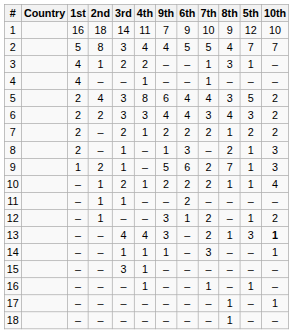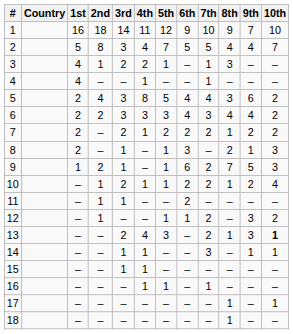 <table class="wikitable sortable" style="font-size: 95%; text-align: center;">
 <tr>
 <th>#</th>
 <th>Country</th>
 <th>1st</th>
 <th>2nd</th>
 <th>3rd</th>
 <th>4th</th>
-<th>9th</th>
+<th>5th</th>
 <th>6th</th>
 <th>7th</th>
 <th>8th</th>
-<th>5th</th>
+<th>9th</th>
 <th>10th</th>
 </tr>
 <tr>
 <td>1</td>
 <td align="left"></td>
 <td>16</td>
 <td>18</td>
 <td>14</td>
 <td>11</td>
-<td>7</td>
+<td>12</td>
 <td>9</td>
 <td>10</td>
 <td>9</td>
-<td>12</td>
+<td>7</td>
 <td>10</td>
 </tr>
 <tr>
 <td>2</td>
 <td align="left"></td>
 <td>5</td>
 <td>8</td>
 <td>3</td>
 <td>4</td>
-<td>4</td>
+<td>7</td>
 <td>5</td>
 <td>5</td>
 <td>4</td>
-<td>7</td>
+<td>4</td>
 <td>7</td>
 </tr>
 <tr>
 <td>3</td>
 <td align="left"></td>
 <td>4</td>
 <td>1</td>
 <td>2</td>
 <td>2</td>
-<td>–</td>
+<td>1</td>
 <td>–</td>
 <td>1</td>
 <td>3</td>
-<td>1</td>
+<td>–</td>
 <td>–</td>
 </tr>
 <tr>
 <td>4</td>
 <td align="left"></td>
 <td>4</td>
 <td>–</td>
 <td>–</td>
 <td>1</td>
 <td>–</td>
 <td>–</td>
 <td>1</td>
 <td>–</td>
 <td>–</td>
 <td>–</td>
 </tr>
 <tr>
 <td>5</td>
 <td align="left"></td>
 <td>2</td>
 <td>4</td>
 <td>3</td>
 <td>8</td>
-<td>6</td>
+<td>5</td>
 <td>4</td>
 <td>4</td>
 <td>3</td>
-<td>5</td>
+<td>6</td>
 <td>2</td>
 </tr>
 <tr>
 <td>6</td>
 <td align="left"></td>
 <td>2</td>
 <td>2</td>
 <td>3</td>
 <td>3</td>
-<td>4</td>
+<td>3</td>
 <td>4</td>
 <td>3</td>
 <td>4</td>
-<td>3</td>
+<td>4</td>
 <td>2</td>
 </tr>
 <tr>
 <td>7</td>
 <td align="left"></td>
 <td>2</td>
 <td>–</td>
 <td>2</td>
 <td>1</td>
 <td>2</td>
 <td>2</td>
 <td>2</td>
 <td>1</td>
 <td>2</td>
 <td>2</td>
 </tr>
 <tr>
 <td>8</td>
 <td align="left"></td>
 <td>2</td>
 <td>–</td>
 <td>1</td>
 <td>–</td>
 <td>1</td>
 <td>3</td>
 <td>–</td>
 <td>2</td>
 <td>1</td>
 <td>3</td>
 </tr>
 <tr>
 <td>9</td>
 <td align="left"></td>
 <td>1</td>
 <td>2</td>
 <td>1</td>
 <td>–</td>
-<td>5</td>
+<td>1</td>
 <td>6</td>
 <td>2</td>
 <td>7</td>
-<td>1</td>
+<td>5</td>
 <td>3</td>
 </tr>
 <tr>
 <td>10</td>
 <td align="left"></td>
 <td>–</td>
 <td>1</td>
 <td>2</td>
 <td>1</td>
-<td>2</td>
+<td>1</td>
 <td>2</td>
 <td>2</td>
 <td>1</td>
-<td>1</td>
+<td>2</td>
 <td>4</td>
 </tr>
 <tr>
 <td>11</td>
 <td align="left"></td>
 <td>–</td>
 <td>1</td>
 <td>1</td>
 <td>–</td>
 <td>–</td>
 <td>2</td>
 <td>–</td>
 <td>–</td>
 <td>–</td>
 <td>–</td>
 </tr>
 <tr>
 <td>12</td>
 <td align="left"></td>
 <td>–</td>
 <td>1</td>
 <td>–</td>
 <td>–</td>
-<td>3</td>
+<td>1</td>
 <td>1</td>
 <td>2</td>
 <td>–</td>
-<td>1</td>
+<td>3</td>
 <td>2</td>
 </tr>
 <tr>
 <td>13</td>
 <td align="left"></td>
 <td>–</td>
 <td>–</td>
-<td>4</td>
+<td>2</td>
 <td>4</td>
 <td>3</td>
 <td>–</td>
 <td>2</td>
 <td>1</td>
 <td>3</td>
 <td><strong>1</strong></td>
 </tr>
 <tr>
 <td>14</td>
 <td align="left"></td>
 <td>–</td>
 <td>–</td>
 <td>1</td>
 <td>1</td>
-<td>1</td>
+<td>–</td>
 <td>–</td>
 <td>3</td>
 <td>–</td>
-<td>–</td>
+<td>1</td>
 <td>1</td>
 </tr>
 <tr>
 <td>15</td>
 <td align="left"></td>
 <td>–</td>
 <td>–</td>
-<td>3</td>
+<td>1</td>
 <td>1</td>
 <td>–</td>
 <td>–</td>
 <td>–</td>
 <td>–</td>
 <td>–</td>
 <td>–</td>
 </tr>
 <tr>
 <td>16</td>
 <td align="left"></td>
 <td>–</td>
 <td>–</td>
 <td>–</td>
 <td>1</td>
-<td>–</td>
+<td>1</td>
 <td>–</td>
 <td>1</td>
 <td>–</td>
-<td>1</td>
+<td>–</td>
 <td>–</td>
 </tr>
 <tr>
 <td>17</td>
 <td align="left"></td>
 <td>–</td>
 <td>–</td>
 <td>–</td>
 <td>–</td>
 <td>–</td>
 <td>–</td>
 <td>–</td>
 <td>1</td>
 <td>–</td>
 <td>1</td>
 </tr>
 <tr>
 <td>18</td>
 <td align="left"></td>
 <td>–</td>
 <td>–</td>
 <td>–</td>
 <td>–</td>
 <td>–</td>
 <td>–</td>
 <td>–</td>
 <td>1</td>
 <td>–</td>
 <td>–</td>
 </tr>
 </table>
